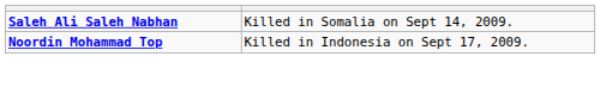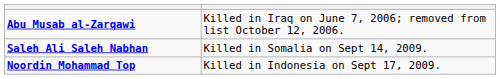 <table class="wikitable" border="1" align="center" width="600px">
 <tr>
 <th width="40%"></th>
 <th width="60%"></th>
+</tr>
+<tr>
+<td><strong><a href='#'>Abu Musab al-Zarqawi</a></strong></td>
+<td>Killed in Iraq on June 7, 2006; removed from list October 12, 2006.</td>
 </tr>
 <tr>
 <td><strong><a href='#'>Saleh Ali Saleh Nabhan</a></strong></td>
 <td>Killed in Somalia on Sept 14, 2009.</td>
 </tr>
 <tr>
 <td><strong><a href='#'>Noordin Mohammad Top</a></strong></td>
 <td>Killed in Indonesia on Sept 17, 2009.</td>
 </tr>
 </table>
